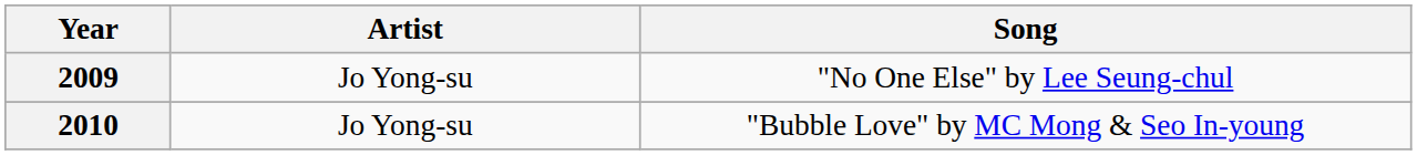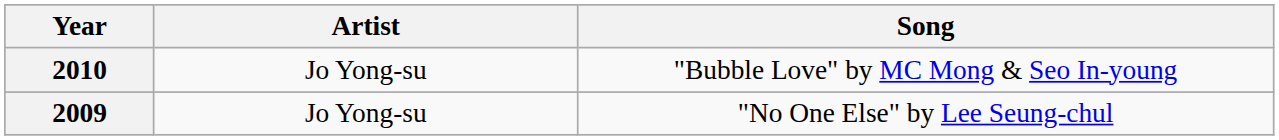 <table class="wikitable plainrowheaders" style="text-align:center;">
 <tr>
 <th style="width:5em;">Year</th>
 <th style="width:15em;">Artist</th>
 <th style="width:25em;">Song</th>
 </tr>
 <tr>
+<th>2010</th>
+<td>Jo Yong-su</td>
+<td>"Bubble Love" by <a href='#'>MC Mong</a> & <a href='#'>Seo In-young</a></td>
+</tr>
+<tr>
 <th>2009</th>
 <td>Jo Yong-su</td>
 <td>"No One Else" by <a href='#'>Lee Seung-chul</a></td>
 </tr>
-<tr>
-<th>2010</th>
-<td>Jo Yong-su</td>
-<td>"Bubble Love" by <a href='#'>MC Mong</a> & <a href='#'>Seo In-young</a></td>
-</tr>
 </table>
